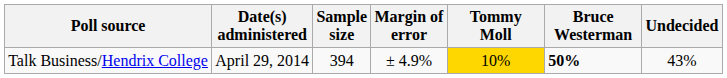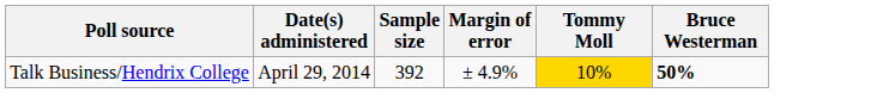 <table class="wikitable">
 <tr>
 <th>Poll source</th>
 <th>Date(s)<br>administered</th>
 <th>Sample<br>size</th>
 <th>Margin of<br>error</th>
 <th style="width:90px;">Tommy<br>Moll</th>
 <th style="width:90px;">Bruce<br>Westerman</th>
-<th>Undecided</th>
 </tr>
 <tr>
 <td>Talk Business/<a href='#'>Hendrix College</a></td>
 <td align=center>April 29, 2014</td>
-<td align=center>394</td>
+<td align=center>392</td>
 <td align=center>± 4.9%</td>
 <td align=center style="background: gold;">10%</td>
 <td><strong>50%</strong></td>
-<td align=center>43%</td>
 </tr>
 </table>
